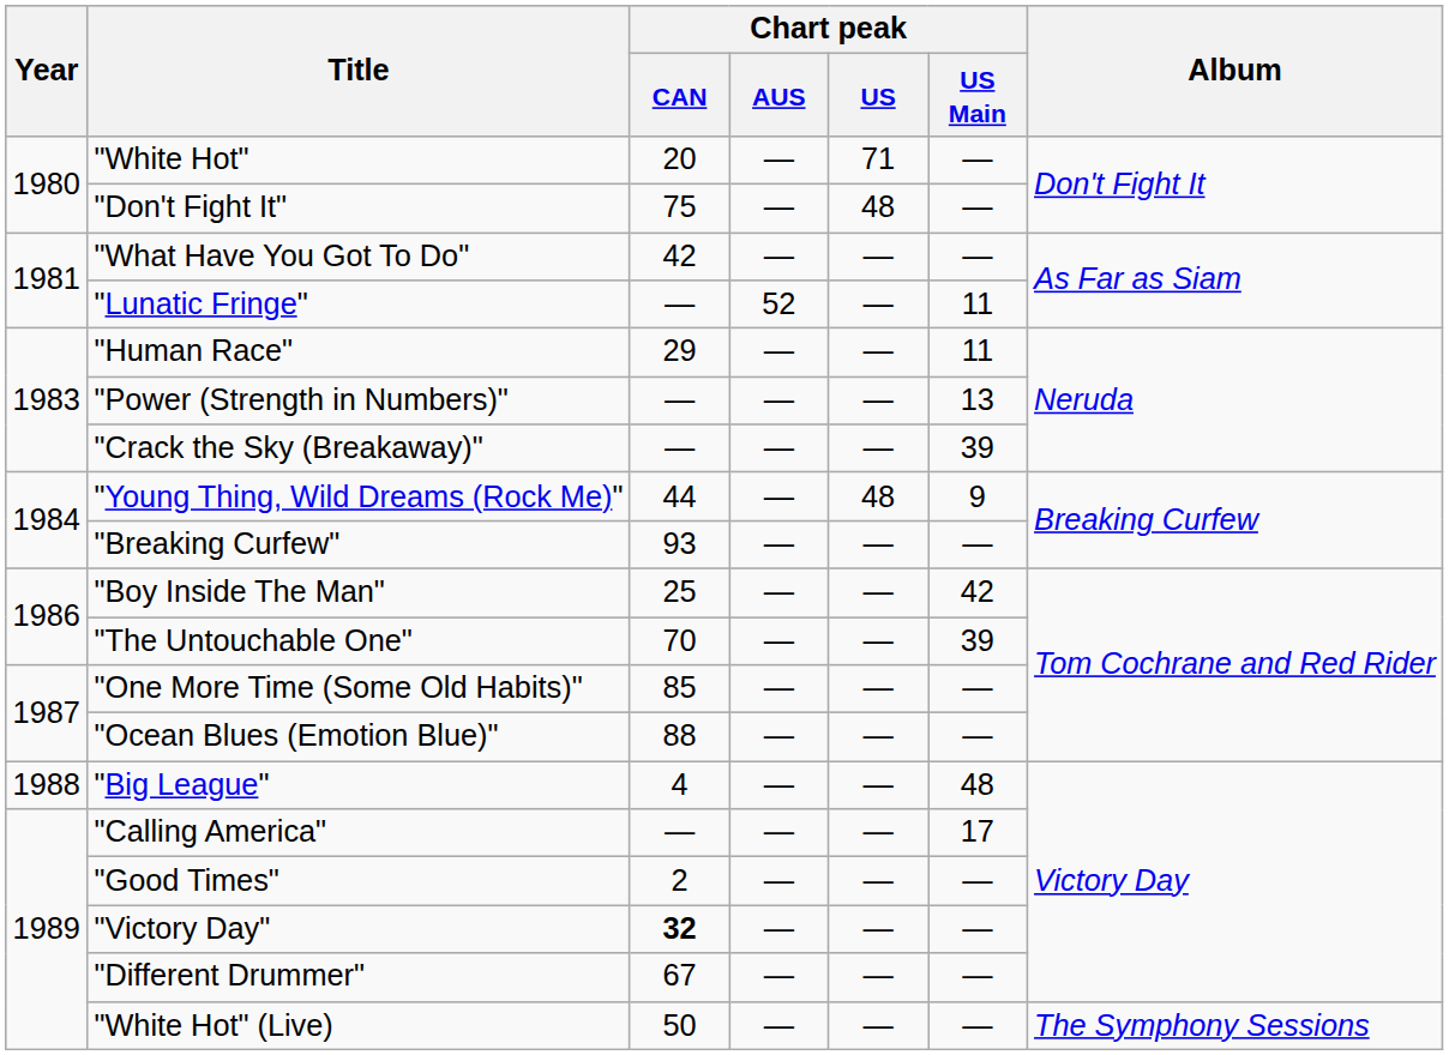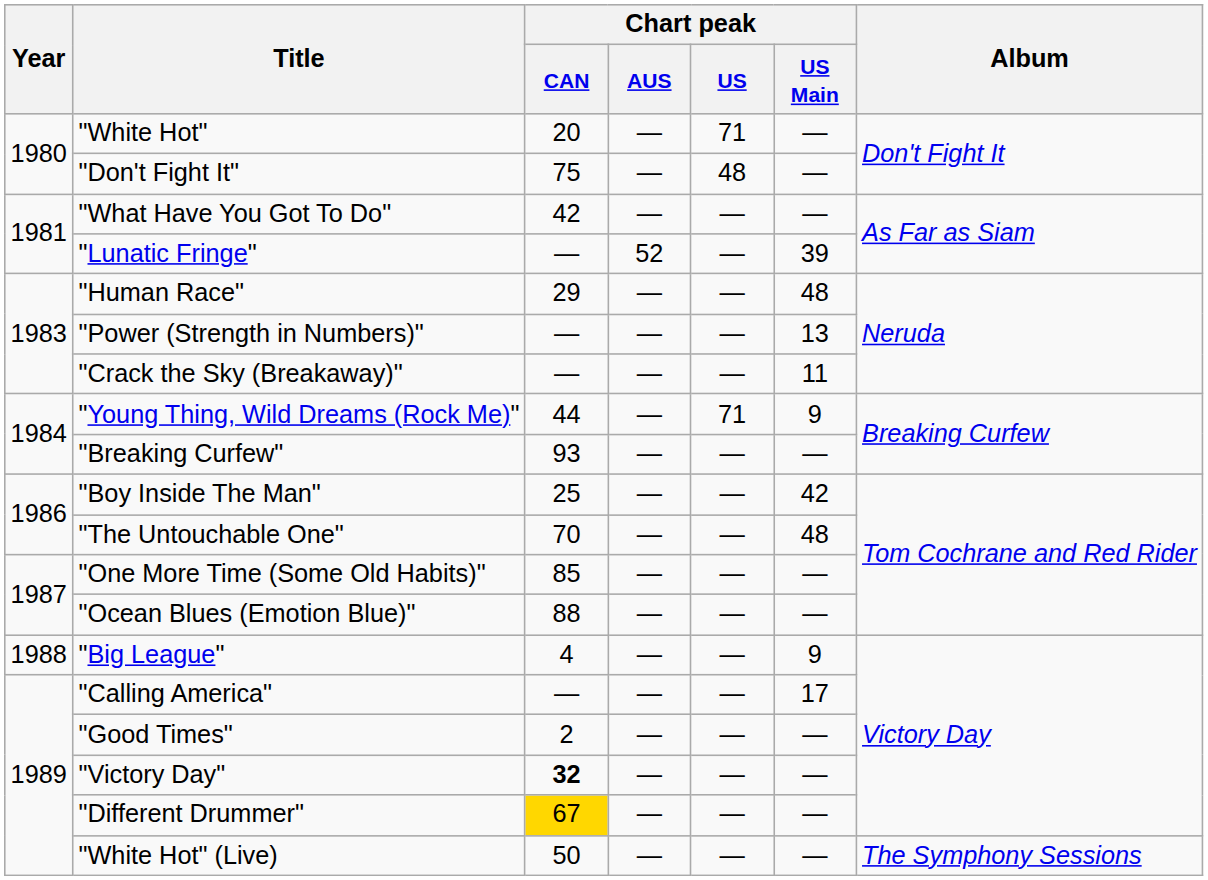 <table class="wikitable">
 <tr>
 <th rowspan="2">Year</th>
 <th rowspan="2">Title</th>
 <th colspan="4">Chart peak</th>
 <th rowspan="2">Album</th>
 </tr>
 <tr>
 <th width="45"><small><a href='#'>CAN</a></small><br></th>
 <th width="45"><small><a href='#'>AUS</a><br></small></th>
 <th width="45"><small><a href='#'>US</a></small><br></th>
 <th width="45"><small><a href='#'>US<br>Main</a></small><br></th>
 </tr>
 <tr>
 <td rowspan=2>1980</td>
 <td>"White Hot"</td>
 <td align="center">20</td>
 <td align="center">—</td>
 <td align="center">71</td>
 <td align="center">—</td>
 <td rowspan="2"><em><a href='#'>Don't Fight It</a></em></td>
 </tr>
 <tr>
 <td>"Don't Fight It"</td>
 <td align="center">75</td>
 <td align="center">—</td>
 <td align="center">48</td>
 <td align="center">—</td>
 </tr>
 <tr>
 <td rowspan=2>1981</td>
 <td>"What Have You Got To Do"</td>
 <td align="center">42</td>
 <td align="center">—</td>
 <td align="center">—</td>
 <td align="center">—</td>
 <td rowspan="2"><em><a href='#'>As Far as Siam</a></em></td>
 </tr>
 <tr>
 <td>"<a href='#'>Lunatic Fringe</a>"</td>
 <td align="center">—</td>
 <td align="center">52</td>
 <td align="center">—</td>
-<td align="center">11</td>
+<td align="center">39</td>
 </tr>
 <tr>
 <td rowspan=3>1983</td>
 <td>"Human Race"</td>
 <td align="center">29</td>
 <td align="center">—</td>
 <td align="center">—</td>
-<td align="center">11</td>
+<td align="center">48</td>
 <td rowspan="3"><em><a href='#'>Neruda</a></em></td>
 </tr>
 <tr>
 <td>"Power (Strength in Numbers)"</td>
 <td align="center">—</td>
 <td align="center">—</td>
 <td align="center">—</td>
 <td align="center">13</td>
 </tr>
 <tr>
 <td>"Crack the Sky (Breakaway)"</td>
 <td align="center">—</td>
 <td align="center">—</td>
 <td align="center">—</td>
-<td align="center">39</td>
+<td align="center">11</td>
 </tr>
 <tr>
 <td rowspan=2>1984</td>
 <td>"<a href='#'>Young Thing, Wild Dreams (Rock Me)</a>"</td>
 <td align="center">44</td>
 <td align="center">—</td>
-<td align="center">48</td>
+<td align="center">71</td>
 <td align="center">9</td>
 <td rowspan="2"><em><a href='#'>Breaking Curfew</a></em></td>
 </tr>
 <tr>
 <td>"Breaking Curfew"</td>
 <td align="center">93</td>
 <td align="center">—</td>
 <td align="center">—</td>
 <td align="center">—</td>
 </tr>
 <tr>
 <td rowspan=2>1986</td>
 <td>"Boy Inside The Man"</td>
 <td align="center">25</td>
 <td align="center">—</td>
 <td align="center">—</td>
 <td align="center">42</td>
 <td rowspan="4"><em><a href='#'>Tom Cochrane and Red Rider</a></em></td>
 </tr>
 <tr>
 <td>"The Untouchable One"</td>
 <td align="center">70</td>
 <td align="center">—</td>
 <td align="center">—</td>
-<td align="center">39</td>
+<td align="center">48</td>
 </tr>
 <tr>
 <td rowspan=2>1987</td>
 <td>"One More Time (Some Old Habits)"</td>
 <td align="center">85</td>
 <td align="center">—</td>
 <td align="center">—</td>
 <td align="center">—</td>
 </tr>
 <tr>
 <td>"Ocean Blues (Emotion Blue)"</td>
 <td align="center">88</td>
 <td align="center">—</td>
 <td align="center">—</td>
 <td align="center">—</td>
 </tr>
 <tr>
 <td>1988</td>
 <td>"<a href='#'>Big League</a>"</td>
 <td align="center">4</td>
 <td align="center">—</td>
 <td align="center">—</td>
-<td align="center">48</td>
+<td align="center">9</td>
 <td rowspan="5"><em><a href='#'>Victory Day</a></em></td>
 </tr>
 <tr>
 <td rowspan=5>1989</td>
 <td>"Calling America"</td>
 <td align="center">—</td>
 <td align="center">—</td>
 <td align="center">—</td>
 <td align="center">17</td>
 </tr>
 <tr>
 <td>"Good Times"</td>
 <td align="center">2</td>
 <td align="center">—</td>
 <td align="center">—</td>
 <td align="center">—</td>
 </tr>
 <tr>
 <td>"Victory Day"</td>
 <td align="center"><strong>32</strong></td>
 <td align="center">—</td>
 <td align="center">—</td>
 <td align="center">—</td>
 </tr>
 <tr>
 <td>"Different Drummer"</td>
-<td align="center">67</td>
+<td align="center" style="background: gold;">67</td>
 <td align="center">—</td>
 <td align="center">—</td>
 <td align="center">—</td>
 </tr>
 <tr>
 <td>"White Hot" (Live)</td>
 <td align="center">50</td>
 <td align="center">—</td>
 <td align="center">—</td>
 <td align="center">—</td>
 <td rowspan="1"><em><a href='#'>The Symphony Sessions</a></em></td>
 </tr>
 </table>
